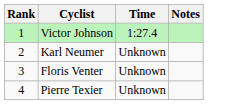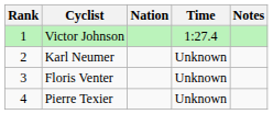 <table class="wikitable sortable" style="text-align:center">
 <tr>
 <th>Rank</th>
 <th>Cyclist</th>
+<th>Nation</th>
 <th>Time</th>
 <th>Notes</th>
 </tr>
 <tr bgcolor=bbf3bb>
 <td>1</td>
 <td align=left>Victor Johnson</td>
+<td align=left></td>
 <td>1:27.4</td>
 <td></td>
 </tr>
 <tr>
 <td>2</td>
 <td align=left>Karl Neumer</td>
+<td align=left></td>
 <td>Unknown</td>
 <td></td>
 </tr>
 <tr>
 <td>3</td>
 <td align=left>Floris Venter</td>
+<td align=left></td>
 <td>Unknown</td>
 <td></td>
 </tr>
 <tr>
 <td>4</td>
 <td align=left>Pierre Texier</td>
+<td align=left></td>
 <td>Unknown</td>
 <td></td>
 </tr>
 </table>
